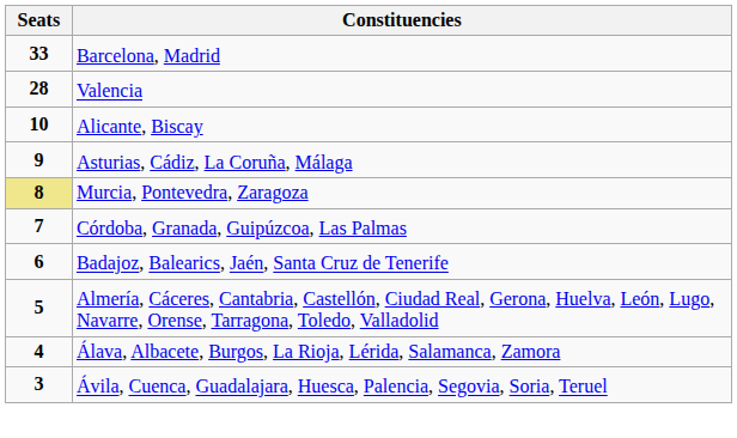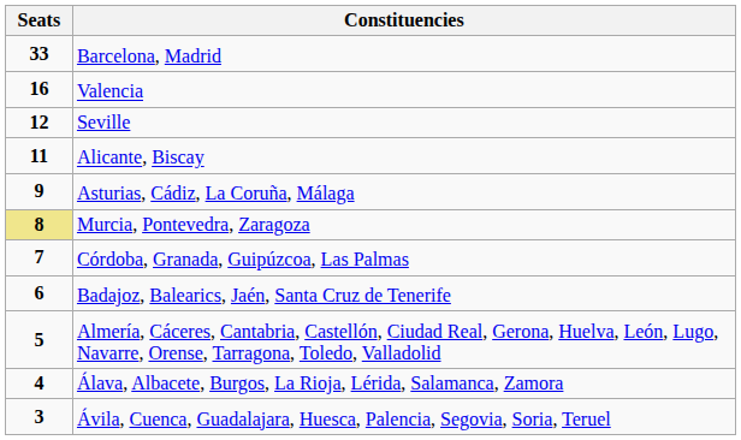 <table class="wikitable" style="text-align:left;">
 <tr>
 <th width="50">Seats</th>
 <th width="600">Constituencies</th>
 </tr>
 <tr>
 <td align="center"><strong>33</strong></td>
 <td><a href='#'>Barcelona</a>, <a href='#'>Madrid</a><sup></sup></td>
 </tr>
 <tr>
-<td align="center"><strong>28</strong></td>
+<td align="center"><strong>16</strong></td>
 <td><a href='#'>Valencia</a><sup></sup></td>
 </tr>
 <tr>
-<td align="center"><strong>10</strong></td>
+<td align="center"><strong>12</strong></td>
+<td><a href='#'>Seville</a></td>
+</tr>
+<tr>
+<td align="center"><strong>11</strong></td>
 <td><a href='#'>Alicante</a><sup></sup>, <a href='#'>Biscay</a></td>
 </tr>
 <tr>
 <td align="center"><strong>9</strong></td>
 <td><a href='#'>Asturias</a><sup></sup>, <a href='#'>Cádiz</a><sup></sup>, <a href='#'>La Coruña</a>, <a href='#'>Málaga</a><sup></sup></td>
 </tr>
 <tr>
 <td align="center" style="background: khaki;"><strong>8</strong></td>
 <td><a href='#'>Murcia</a>, <a href='#'>Pontevedra</a>, <a href='#'>Zaragoza</a></td>
 </tr>
 <tr>
 <td align="center"><strong>7</strong></td>
 <td><a href='#'>Córdoba</a>, <a href='#'>Granada</a>, <a href='#'>Guipúzcoa</a>, <a href='#'>Las Palmas</a><sup></sup></td>
 </tr>
 <tr>
 <td align="center"><strong>6</strong></td>
 <td><a href='#'>Badajoz</a><sup></sup>, <a href='#'>Balearics</a>, <a href='#'>Jaén</a><sup></sup>, <a href='#'>Santa Cruz de Tenerife</a><sup></sup></td>
 </tr>
 <tr>
 <td align="center"><strong>5</strong></td>
 <td><a href='#'>Almería</a>, <a href='#'>Cáceres</a>, <a href='#'>Cantabria</a>, <a href='#'>Castellón</a>, <a href='#'>Ciudad Real</a>, <a href='#'>Gerona</a>, <a href='#'>Huelva</a>, <a href='#'>León</a><sup></sup>, <a href='#'>Lugo</a>, <a href='#'>Navarre</a>, <a href='#'>Orense</a>, <a href='#'>Tarragona</a>, <a href='#'>Toledo</a>, <a href='#'>Valladolid</a></td>
 </tr>
 <tr>
 <td align="center"><strong>4</strong></td>
 <td><a href='#'>Álava</a>, <a href='#'>Albacete</a>, <a href='#'>Burgos</a>, <a href='#'>La Rioja</a>, <a href='#'>Lérida</a>, <a href='#'>Salamanca</a>, <a href='#'>Zamora</a></td>
 </tr>
 <tr>
 <td align="center"><strong>3</strong></td>
 <td><a href='#'>Ávila</a>, <a href='#'>Cuenca</a><sup></sup>, <a href='#'>Guadalajara</a>, <a href='#'>Huesca</a>, <a href='#'>Palencia</a>, <a href='#'>Segovia</a>, <a href='#'>Soria</a>, <a href='#'>Teruel</a></td>
 </tr>
 </table>
